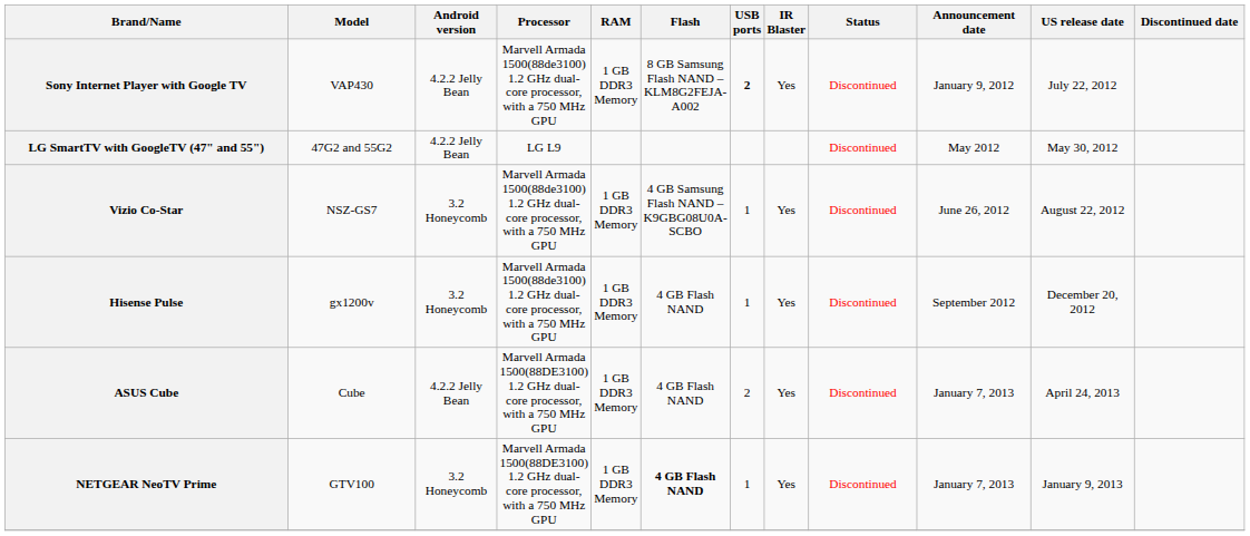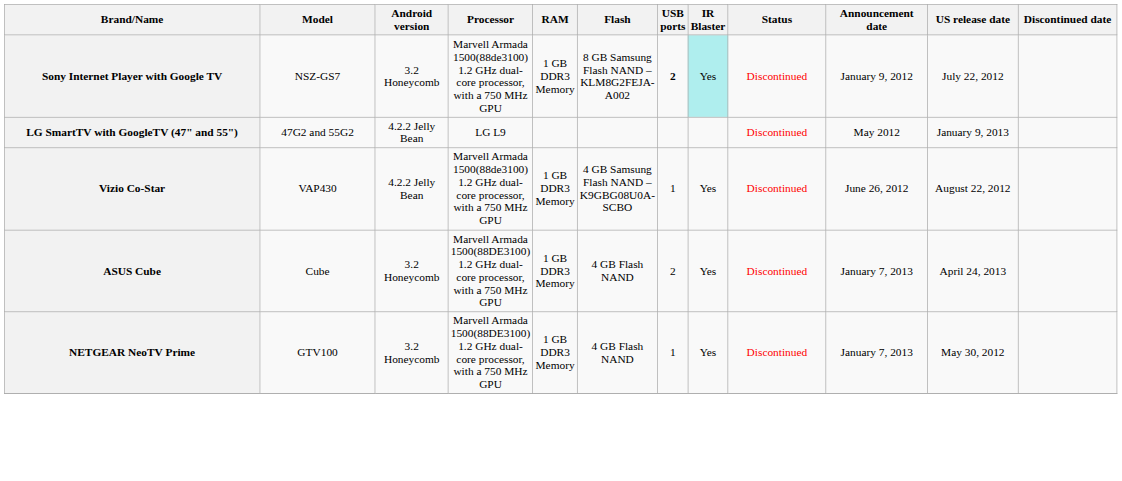 <table class="wikitable" style="text-align: center;">
 <tr>
 <th style="width:30%;">Brand/Name</th>
 <th style="width:13%;">Model</th>
 <th style="width:7%;">Android version</th>
 <th>Processor</th>
 <th>RAM</th>
 <th>Flash</th>
 <th>USB ports</th>
 <th>IR Blaster</th>
 <th style="width:10%;">Status</th>
 <th style="width:10%;">Announcement date</th>
 <th style="width:10%;">US release date</th>
 <th style="width:10%;">Discontinued date</th>
 </tr>
 <tr>
 <th>Sony Internet Player with Google TV</th>
-<td>VAP430</td>
-<td>4.2.2 Jelly Bean</td>
+<td>NSZ-GS7</td>
+<td>3.2 Honeycomb</td>
 <td>Marvell Armada 1500(88de3100) 1.2 GHz dual-core processor, with a 750 MHz GPU</td>
 <td>1 GB DDR3 Memory</td>
 <td>8 GB Samsung Flash NAND – KLM8G2FEJA-A002</td>
 <td><strong>2</strong></td>
-<td>Yes</td>
+<td style="background: paleturquoise;">Yes</td>
 <td style="color: red">Discontinued</td>
 <td>January 9, 2012</td>
 <td>July 22, 2012</td>
 <td></td>
 </tr>
 <tr>
 <th>LG SmartTV with GoogleTV (47" and 55")</th>
 <td>47G2 and 55G2</td>
 <td>4.2.2 Jelly Bean</td>
 <td>LG L9</td>
 <td></td>
 <td></td>
 <td></td>
 <td></td>
 <td style="color: red">Discontinued</td>
 <td>May 2012</td>
-<td>May 30, 2012</td>
+<td>January 9, 2013</td>
 <td></td>
 </tr>
 <tr>
 <th>Vizio Co-Star</th>
-<td>NSZ-GS7</td>
-<td>3.2 Honeycomb</td>
+<td>VAP430</td>
+<td>4.2.2 Jelly Bean</td>
 <td>Marvell Armada 1500(88de3100) 1.2 GHz dual-core processor, with a 750 MHz GPU</td>
 <td>1 GB DDR3 Memory</td>
 <td>4 GB Samsung Flash NAND – K9GBG08U0A-SCBO</td>
 <td>1</td>
 <td>Yes</td>
 <td style="color: red">Discontinued</td>
 <td>June 26, 2012</td>
 <td>August 22, 2012</td>
 <td></td>
 </tr>
 <tr>
-<th>Hisense Pulse</th>
-<td>gx1200v</td>
-<td>3.2 Honeycomb</td>
-<td>Marvell Armada 1500(88de3100) 1.2 GHz dual-core processor, with a 750 MHz GPU</td>
-<td>1 GB DDR3 Memory</td>
-<td>4 GB Flash NAND</td>
-<td>1</td>
-<td>Yes</td>
-<td style="color: red">Discontinued</td>
-<td>September 2012</td>
-<td>December 20, 2012</td>
-<td></td>
-</tr>
-<tr>
 <th>ASUS Cube</th>
 <td>Cube</td>
-<td>4.2.2 Jelly Bean</td>
+<td>3.2 Honeycomb</td>
 <td>Marvell Armada 1500(88DE3100) 1.2 GHz dual-core processor, with a 750 MHz GPU</td>
 <td>1 GB DDR3 Memory</td>
 <td>4 GB Flash NAND</td>
 <td>2</td>
 <td>Yes</td>
 <td style="color: red">Discontinued</td>
 <td>January 7, 2013</td>
 <td>April 24, 2013</td>
 <td></td>
 </tr>
 <tr>
 <th>NETGEAR NeoTV Prime</th>
 <td>GTV100</td>
 <td>3.2 Honeycomb</td>
 <td>Marvell Armada 1500(88DE3100) 1.2 GHz dual-core processor, with a 750 MHz GPU</td>
 <td>1 GB DDR3 Memory</td>
-<td><strong>4 GB Flash NAND</strong></td>
+<td>4 GB Flash NAND</td>
 <td>1</td>
 <td>Yes</td>
 <td style="color: red">Discontinued</td>
 <td>January 7, 2013</td>
-<td>January 9, 2013</td>
+<td>May 30, 2012</td>
 <td></td>
 </tr>
 <tr>
 </tr>
 </table>
